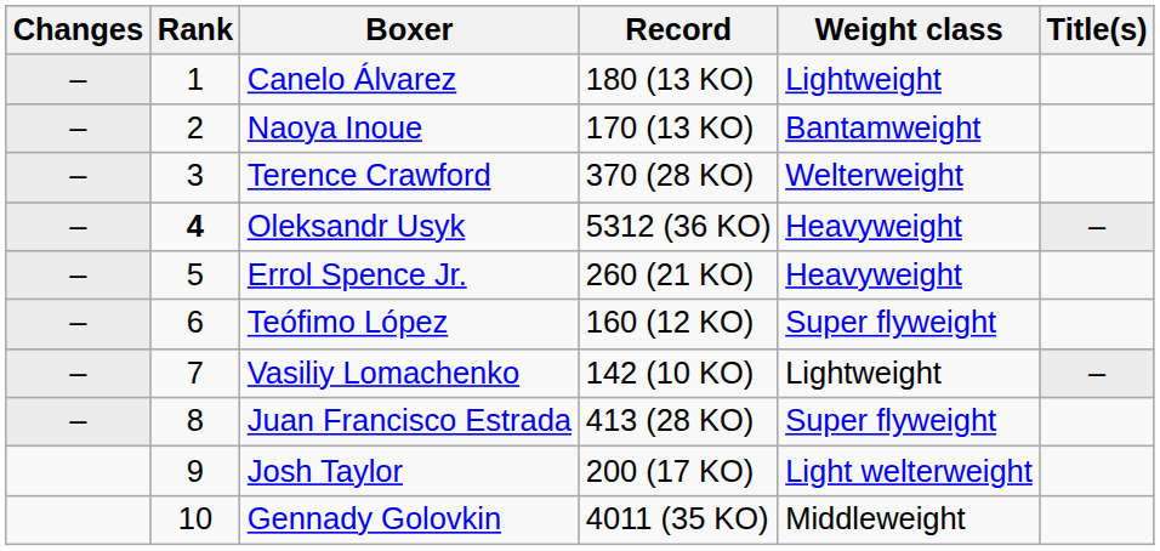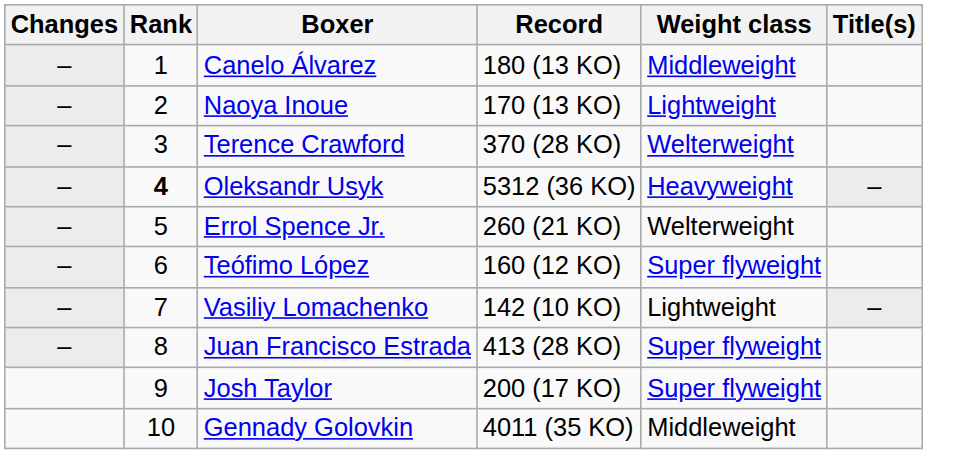 <table class="wikitable ">
 <tr>
 <th>Changes</th>
 <th>Rank</th>
 <th>Boxer</th>
 <th>Record</th>
 <th>Weight class</th>
 <th>Title(s)</th>
 </tr>
 <tr>
 <td align=center bgcolor=#ECECEC>–</td>
 <td align=center>1</td>
 <td><a href='#'>Canelo Álvarez</a></td>
 <td>180 (13 KO)</td>
-<td><a href='#'>Lightweight</a></td>
+<td><a href='#'>Middleweight</a></td>
 <td></td>
 </tr>
 <tr>
 <td align=center bgcolor=#ECECEC>–</td>
 <td align=center>2</td>
 <td><a href='#'>Naoya Inoue</a></td>
 <td>170 (13 KO)</td>
-<td><a href='#'>Bantamweight</a></td>
+<td><a href='#'>Lightweight</a></td>
 <td></td>
 </tr>
 <tr>
 <td align=center bgcolor=#ECECEC>–</td>
 <td align=center>3</td>
 <td><a href='#'>Terence Crawford</a></td>
 <td>370 (28 KO)</td>
 <td><a href='#'>Welterweight</a></td>
 <td></td>
 </tr>
 <tr>
 <td align=center bgcolor=#ECECEC>–</td>
 <td align=center><strong>4</strong></td>
 <td><a href='#'>Oleksandr Usyk</a></td>
 <td>5312 (36 KO)</td>
 <td><a href='#'>Heavyweight</a></td>
 <td align=center bgcolor=#ECECEC data-sort-value="Z">–</td>
 </tr>
 <tr>
 <td align=center bgcolor=#ECECEC>–</td>
 <td align=center>5</td>
 <td><a href='#'>Errol Spence Jr.</a></td>
 <td>260 (21 KO)</td>
-<td><a href='#'>Heavyweight</a></td>
+<td>Welterweight</td>
 <td></td>
 </tr>
 <tr>
 <td align=center bgcolor=#ECECEC>–</td>
 <td align=center>6</td>
 <td><a href='#'>Teófimo López</a></td>
 <td>160 (12 KO)</td>
 <td><a href='#'>Super flyweight</a></td>
 <td></td>
 </tr>
 <tr>
 <td align=center bgcolor=#ECECEC>–</td>
 <td align=center>7</td>
 <td><a href='#'>Vasiliy Lomachenko</a></td>
 <td>142 (10 KO)</td>
 <td>Lightweight</td>
 <td align=center bgcolor=#ECECEC data-sort-value="Z">–</td>
 </tr>
 <tr>
 <td align=center bgcolor=#ECECEC>–</td>
 <td align=center>8</td>
 <td><a href='#'>Juan Francisco Estrada</a></td>
 <td>413 (28 KO)</td>
 <td><a href='#'>Super flyweight</a></td>
 <td></td>
 </tr>
 <tr>
 <td align=center></td>
 <td align=center>9</td>
 <td><a href='#'>Josh Taylor</a></td>
 <td>200 (17 KO)</td>
-<td><a href='#'>Light welterweight</a></td>
+<td><a href='#'>Super flyweight</a></td>
 <td></td>
 </tr>
 <tr>
 <td align=center></td>
 <td align=center>10</td>
 <td><a href='#'>Gennady Golovkin</a></td>
 <td>4011 (35 KO)</td>
 <td>Middleweight</td>
 <td></td>
 </tr>
 </table>
